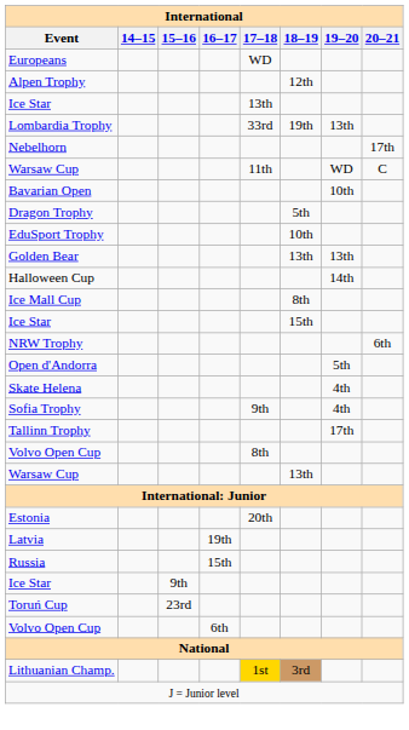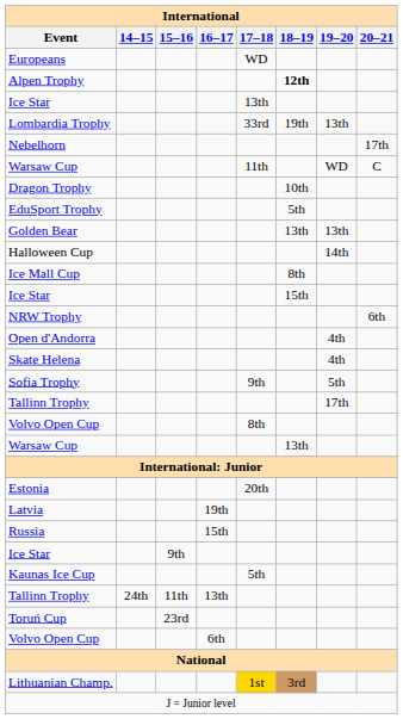 <table class="wikitable" style="text-align:center">
 <tr>
 <th style="background-color: #ffdead; " colspan=8 align=center>International</th>
 </tr>
 <tr>
 <th>Event</th>
 <th><a href='#'>14–15</a></th>
 <th><a href='#'>15–16</a></th>
 <th><a href='#'>16–17</a></th>
 <th><a href='#'>17–18</a></th>
 <th><a href='#'>18–19</a></th>
 <th><a href='#'>19–20</a></th>
 <th><a href='#'>20–21</a></th>
 </tr>
 <tr>
 <td align=left><a href='#'>Europeans</a></td>
 <td></td>
 <td></td>
 <td></td>
 <td>WD</td>
 <td></td>
 <td></td>
 <td></td>
 </tr>
 <tr>
 <td align=left> <a href='#'>Alpen Trophy</a></td>
 <td></td>
 <td></td>
 <td></td>
 <td></td>
-<td>12th</td>
+<td><strong>12th</strong></td>
 <td></td>
 <td></td>
 </tr>
 <tr>
 <td align=left> <a href='#'>Ice Star</a></td>
 <td></td>
 <td></td>
 <td></td>
 <td>13th</td>
 <td></td>
 <td></td>
 <td></td>
 </tr>
 <tr>
 <td align=left> <a href='#'>Lombardia Trophy</a></td>
 <td></td>
 <td></td>
 <td></td>
 <td>33rd</td>
 <td>19th</td>
 <td>13th</td>
 <td></td>
 </tr>
 <tr>
 <td align=left> <a href='#'>Nebelhorn</a></td>
 <td></td>
 <td></td>
 <td></td>
 <td></td>
 <td></td>
 <td></td>
 <td>17th</td>
 </tr>
 <tr>
 <td align=left> <a href='#'>Warsaw Cup</a></td>
 <td></td>
 <td></td>
 <td></td>
 <td>11th</td>
 <td></td>
 <td>WD</td>
 <td>C</td>
 </tr>
 <tr>
-<td align=left><a href='#'>Bavarian Open</a></td>
-<td></td>
+<td align=left><a href='#'>Dragon Trophy</a></td>
 <td></td>
 <td></td>
 <td></td>
 <td></td>
 <td>10th</td>
-<td></td>
-</tr>
-<tr>
-<td align=left><a href='#'>Dragon Trophy</a></td>
-<td></td>
-<td></td>
-<td></td>
-<td></td>
-<td>5th</td>
 <td></td>
 <td></td>
 </tr>
 <tr>
 <td align=left><a href='#'>EduSport Trophy</a></td>
 <td></td>
 <td></td>
 <td></td>
 <td></td>
-<td>10th</td>
+<td>5th</td>
 <td></td>
 <td></td>
 </tr>
 <tr>
 <td align=left><a href='#'>Golden Bear</a></td>
 <td></td>
 <td></td>
 <td></td>
 <td></td>
 <td>13th</td>
 <td>13th</td>
 <td></td>
 </tr>
 <tr>
 <td align=left>Halloween Cup</td>
 <td></td>
 <td></td>
 <td></td>
 <td></td>
 <td></td>
 <td>14th</td>
 <td></td>
 </tr>
 <tr>
 <td align=left><a href='#'>Ice Mall Cup</a></td>
 <td></td>
 <td></td>
 <td></td>
 <td></td>
 <td>8th</td>
 <td></td>
 <td></td>
 </tr>
 <tr>
 <td align=left><a href='#'>Ice Star</a></td>
 <td></td>
 <td></td>
 <td></td>
 <td></td>
 <td>15th</td>
 <td></td>
 <td></td>
 </tr>
 <tr>
 <td align=left><a href='#'>NRW Trophy</a></td>
 <td></td>
 <td></td>
 <td></td>
 <td></td>
 <td></td>
 <td></td>
 <td>6th</td>
 </tr>
 <tr>
 <td align=left><a href='#'>Open d'Andorra</a></td>
 <td></td>
 <td></td>
 <td></td>
 <td></td>
 <td></td>
-<td>5th</td>
+<td>4th</td>
 <td></td>
 </tr>
 <tr>
 <td align=left><a href='#'>Skate Helena</a></td>
 <td></td>
 <td></td>
 <td></td>
 <td></td>
 <td></td>
 <td>4th</td>
 <td></td>
 </tr>
 <tr>
 <td align=left><a href='#'>Sofia Trophy</a></td>
 <td></td>
 <td></td>
 <td></td>
 <td>9th</td>
 <td></td>
-<td>4th</td>
+<td>5th</td>
 <td></td>
 </tr>
 <tr>
 <td align=left><a href='#'>Tallinn Trophy</a></td>
 <td></td>
 <td></td>
 <td></td>
 <td></td>
 <td></td>
 <td>17th</td>
 <td></td>
 </tr>
 <tr>
 <td align=left><a href='#'>Volvo Open Cup</a></td>
 <td></td>
 <td></td>
 <td></td>
 <td>8th</td>
 <td></td>
 <td></td>
 <td></td>
 </tr>
 <tr>
 <td align=left><a href='#'>Warsaw Cup</a></td>
 <td></td>
 <td></td>
 <td></td>
 <td></td>
 <td>13th</td>
 <td></td>
 <td></td>
 </tr>
 <tr>
 <th style="background-color: #ffdead; " colspan=8 align=center>International: Junior</th>
 </tr>
 <tr>
 <td align=left> <a href='#'>Estonia</a></td>
 <td></td>
 <td></td>
 <td></td>
 <td>20th</td>
 <td></td>
 <td></td>
 <td></td>
 </tr>
 <tr>
 <td align=left> <a href='#'>Latvia</a></td>
 <td></td>
 <td></td>
 <td>19th</td>
 <td></td>
 <td></td>
 <td></td>
 <td></td>
 </tr>
 <tr>
 <td align=left> <a href='#'>Russia</a></td>
 <td></td>
 <td></td>
 <td>15th</td>
 <td></td>
 <td></td>
 <td></td>
 <td></td>
 </tr>
 <tr>
 <td align=left><a href='#'>Ice Star</a></td>
 <td></td>
 <td>9th</td>
 <td></td>
 <td></td>
 <td></td>
 <td></td>
 <td></td>
 </tr>
 <tr>
+<td align=left><a href='#'>Kaunas Ice Cup</a></td>
+<td></td>
+<td></td>
+<td></td>
+<td>5th</td>
+<td></td>
+<td></td>
+<td></td>
+</tr>
+<tr>
+<td align=left><a href='#'>Tallinn Trophy</a></td>
+<td>24th</td>
+<td>11th</td>
+<td>13th</td>
+<td></td>
+<td></td>
+<td></td>
+<td></td>
+</tr>
+<tr>
 <td align=left><a href='#'>Toruń Cup</a></td>
 <td></td>
 <td>23rd</td>
 <td></td>
 <td></td>
 <td></td>
 <td></td>
 <td></td>
 </tr>
 <tr>
 <td align=left><a href='#'>Volvo Open Cup</a></td>
 <td></td>
 <td></td>
 <td>6th</td>
 <td></td>
 <td></td>
 <td></td>
 <td></td>
 </tr>
 <tr>
 <th style="background-color: #ffdead; " colspan=8 align=center>National</th>
 </tr>
 <tr>
 <td align=left><a href='#'>Lithuanian Champ.</a></td>
 <td></td>
 <td></td>
 <td></td>
 <td bgcolor=gold>1st</td>
 <td bgcolor=cc9966>3rd</td>
 <td></td>
 <td></td>
 </tr>
 <tr>
 <td colspan=8 align=center><small> J = Junior level </small></td>
 </tr>
 </table>
